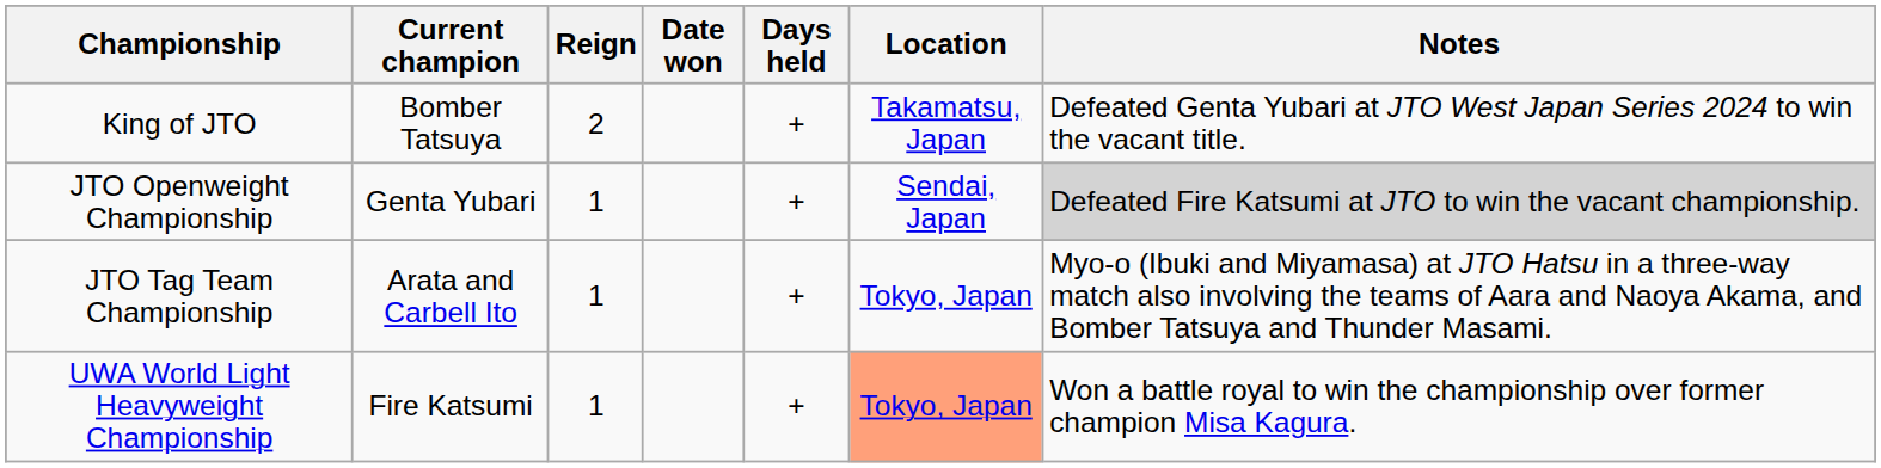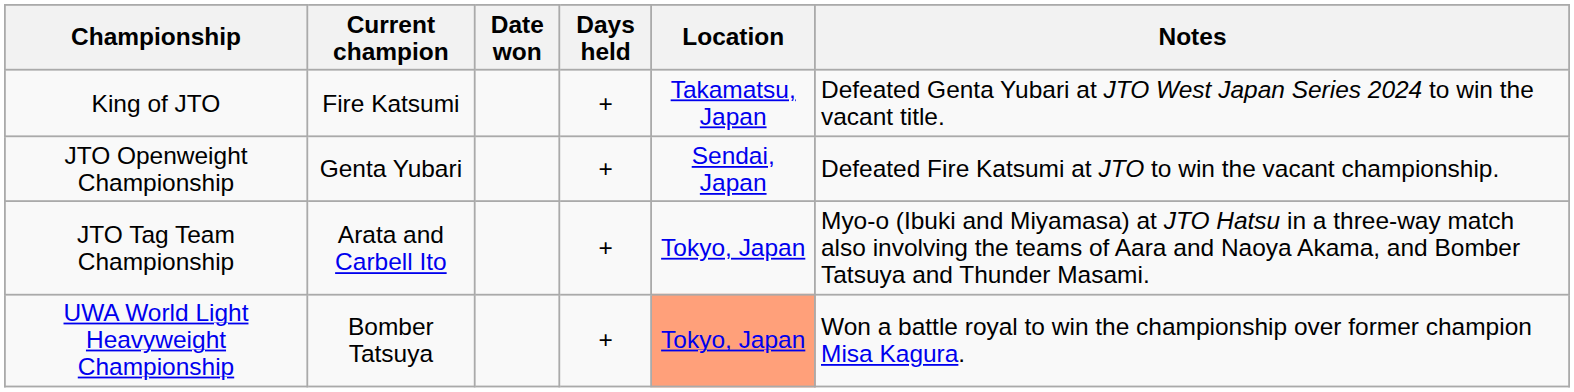 <table class="wikitable" style="text-align:center; font-size:85%;">
 <tr>
 <th>Championship</th>
 <th>Current champion</th>
-<th>Reign</th>
 <th>Date won</th>
 <th>Days held</th>
 <th>Location</th>
 <th>Notes</th>
 </tr>
 <tr>
 <td>King of JTO</td>
-<td>Bomber Tatsuya</td>
-<td>2</td>
+<td>Fire Katsumi</td>
 <td></td>
 <td>+</td>
 <td><a href='#'>Takamatsu, Japan</a></td>
 <td align=left>Defeated Genta Yubari at <em>JTO West Japan Series 2024</em> to win the vacant title.</td>
 </tr>
 <tr>
 <td>JTO Openweight Championship</td>
 <td>Genta Yubari</td>
-<td>1</td>
 <td></td>
 <td>+</td>
 <td><a href='#'>Sendai, Japan</a></td>
-<td align=left style="background: lightgrey;">Defeated Fire Katsumi at <em>JTO</em> to win the vacant championship.</td>
+<td align=left>Defeated Fire Katsumi at <em>JTO</em> to win the vacant championship.</td>
 </tr>
 <tr>
 <td>JTO Tag Team Championship</td>
 <td>Arata and <a href='#'>Carbell Ito</a></td>
-<td>1<br></td>
 <td></td>
 <td>+</td>
 <td><a href='#'>Tokyo, Japan</a></td>
 <td align=left>Myo-o (Ibuki and Miyamasa) at <em>JTO Hatsu</em> in a three-way match also involving the teams of Aara and Naoya Akama, and Bomber Tatsuya and Thunder Masami.</td>
 </tr>
 <tr>
 <td><a href='#'>UWA World Light Heavyweight Championship</a></td>
-<td>Fire Katsumi</td>
-<td>1</td>
+<td>Bomber Tatsuya</td>
 <td></td>
 <td>+</td>
 <td style="background: lightsalmon;"><a href='#'>Tokyo, Japan</a></td>
 <td align=left>Won a battle royal to win the championship over former champion <a href='#'>Misa Kagura</a>.</td>
 </tr>
 </table>
